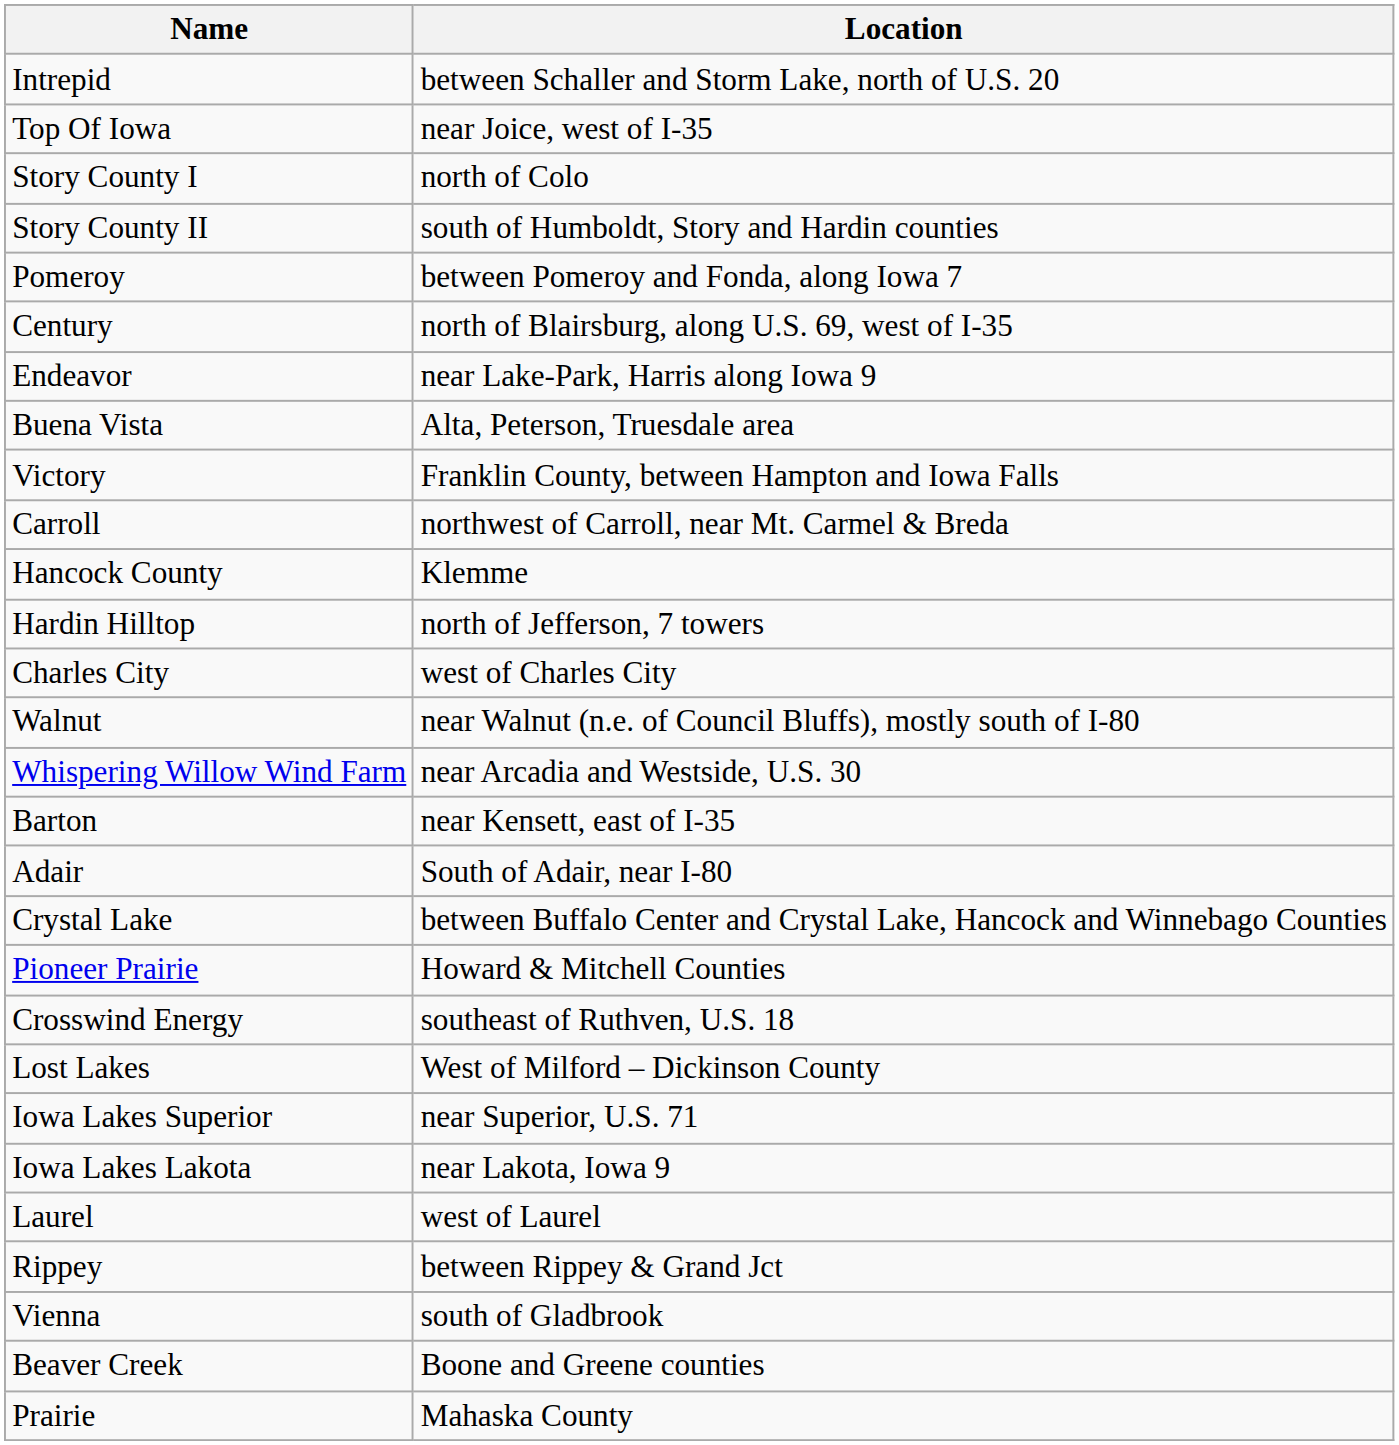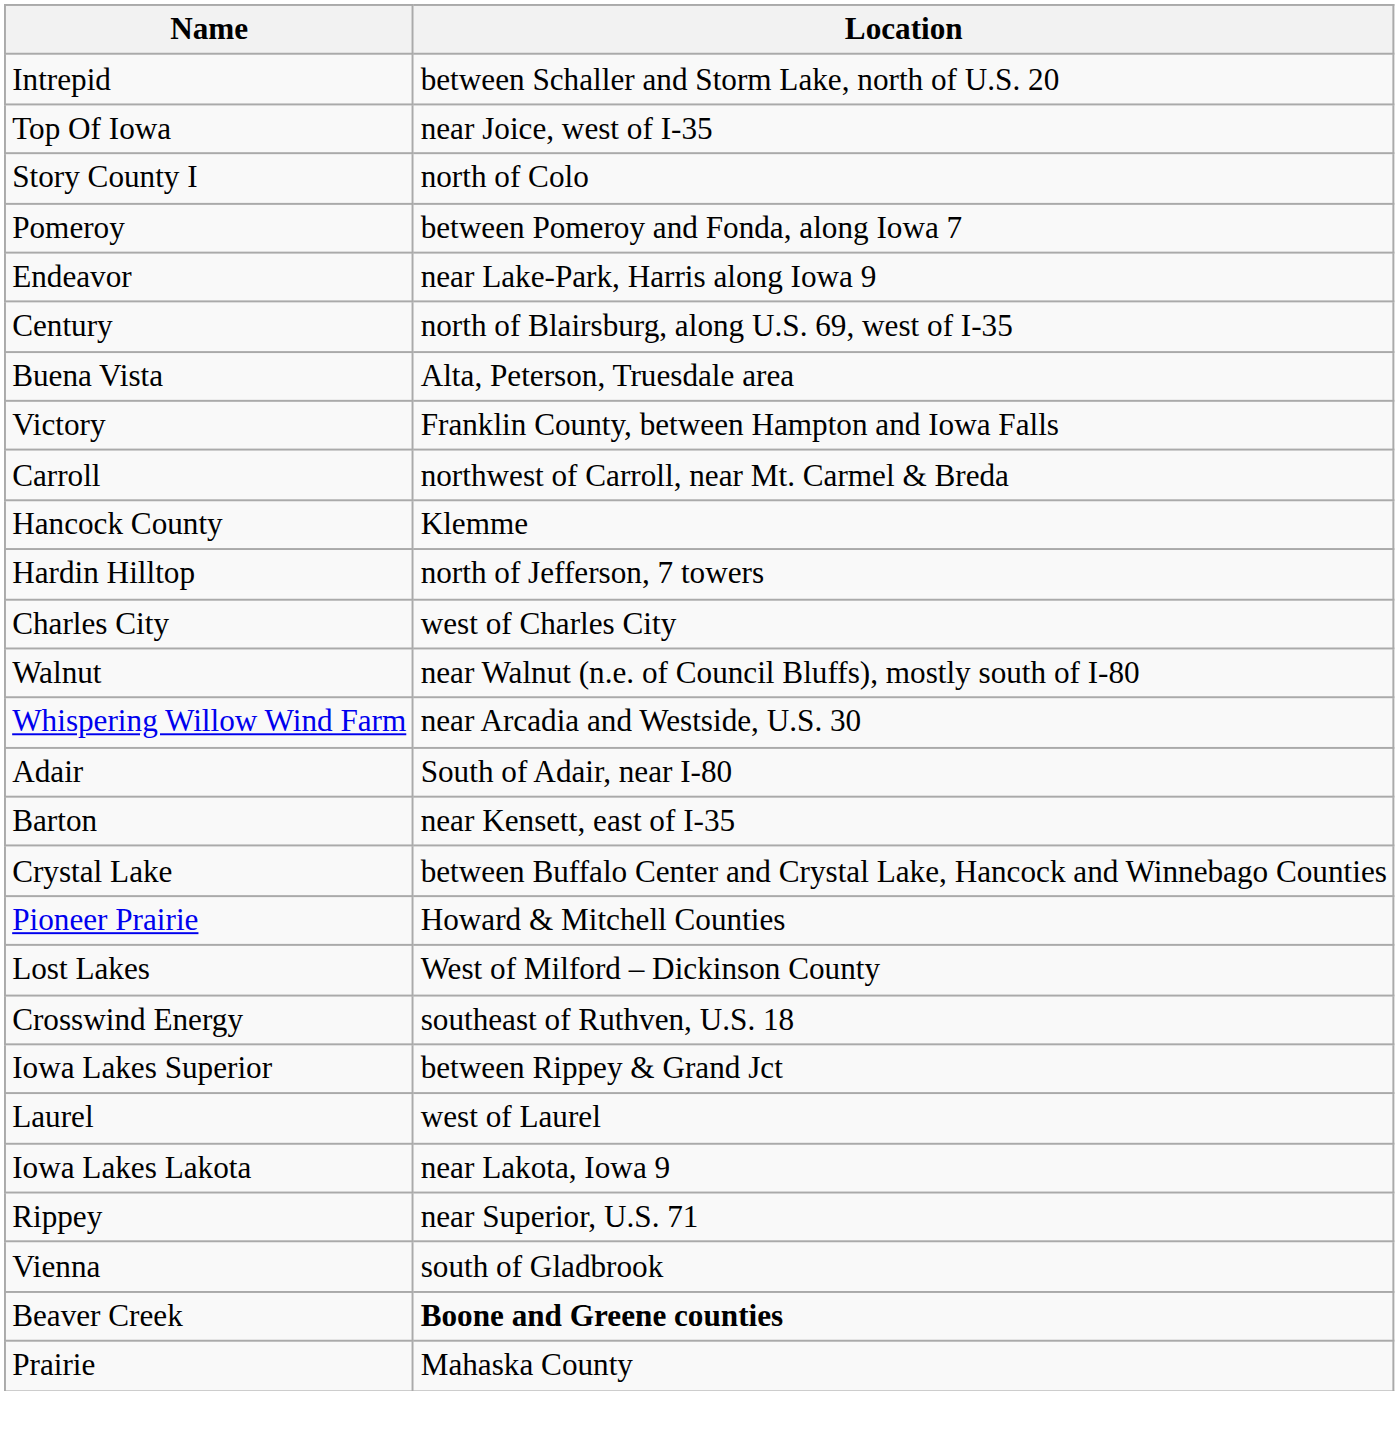 <table class="wikitable sortable">
 <tr>
 <th>Name</th>
 <th>Location</th>
 </tr>
 <tr>
 <td>Intrepid</td>
 <td>between Schaller and Storm Lake, north of U.S. 20</td>
 </tr>
 <tr>
 <td>Top Of Iowa</td>
 <td>near Joice, west of I-35</td>
 </tr>
 <tr>
 <td>Story County I</td>
 <td>north of Colo</td>
 </tr>
 <tr>
-<td>Story County II</td>
-<td>south of Humboldt, Story and Hardin counties</td>
-</tr>
-<tr>
 <td>Pomeroy</td>
 <td>between Pomeroy and Fonda, along Iowa 7</td>
 </tr>
 <tr>
+<td>Endeavor</td>
+<td>near Lake-Park, Harris along Iowa 9</td>
+</tr>
+<tr>
 <td>Century</td>
 <td>north of Blairsburg, along U.S. 69, west of I-35</td>
-</tr>
-<tr>
-<td>Endeavor</td>
-<td>near Lake-Park, Harris along Iowa 9</td>
 </tr>
 <tr>
 <td>Buena Vista</td>
 <td>Alta, Peterson, Truesdale area</td>
 </tr>
 <tr>
 <td>Victory</td>
 <td>Franklin County, between Hampton and Iowa Falls</td>
 </tr>
 <tr>
 <td>Carroll</td>
 <td>northwest of Carroll, near Mt. Carmel & Breda</td>
 </tr>
 <tr>
 <td>Hancock County</td>
 <td>Klemme</td>
 </tr>
 <tr>
 <td>Hardin Hilltop</td>
 <td>north of Jefferson, 7 towers</td>
 </tr>
 <tr>
 <td>Charles City</td>
 <td>west of Charles City</td>
 </tr>
 <tr>
 <td>Walnut</td>
 <td>near Walnut (n.e. of Council Bluffs), mostly south of I-80</td>
 </tr>
 <tr>
 <td><a href='#'>Whispering Willow Wind Farm</a></td>
 <td>near Arcadia and Westside, U.S. 30</td>
 </tr>
 <tr>
+<td>Adair</td>
+<td>South of Adair, near I-80</td>
+</tr>
+<tr>
 <td>Barton</td>
 <td>near Kensett, east of I-35</td>
-</tr>
-<tr>
-<td>Adair</td>
-<td>South of Adair, near I-80</td>
 </tr>
 <tr>
 <td>Crystal Lake</td>
 <td>between Buffalo Center and Crystal Lake, Hancock and Winnebago Counties</td>
 </tr>
 <tr>
 <td><a href='#'>Pioneer Prairie</a></td>
 <td>Howard & Mitchell Counties</td>
 </tr>
 <tr>
+<td>Lost Lakes</td>
+<td>West of Milford – Dickinson County</td>
+</tr>
+<tr>
 <td>Crosswind Energy</td>
 <td>southeast of Ruthven, U.S. 18</td>
 </tr>
 <tr>
-<td>Lost Lakes</td>
-<td>West of Milford – Dickinson County</td>
+<td>Iowa Lakes Superior</td>
+<td>between Rippey & Grand Jct</td>
 </tr>
 <tr>
-<td>Iowa Lakes Superior</td>
-<td>near Superior, U.S. 71</td>
+<td>Laurel</td>
+<td>west of Laurel</td>
 </tr>
 <tr>
 <td>Iowa Lakes Lakota</td>
 <td>near Lakota, Iowa 9</td>
 </tr>
 <tr>
-<td>Laurel</td>
-<td>west of Laurel</td>
-</tr>
-<tr>
 <td>Rippey</td>
-<td>between Rippey & Grand Jct</td>
+<td>near Superior, U.S. 71</td>
 </tr>
 <tr>
 <td>Vienna</td>
 <td>south of Gladbrook</td>
 </tr>
 <tr>
 <td>Beaver Creek</td>
-<td>Boone and Greene counties</td>
+<td><strong>Boone and Greene counties</strong></td>
 </tr>
 <tr>
 <td>Prairie</td>
 <td>Mahaska County</td>
 </tr>
 </table>
